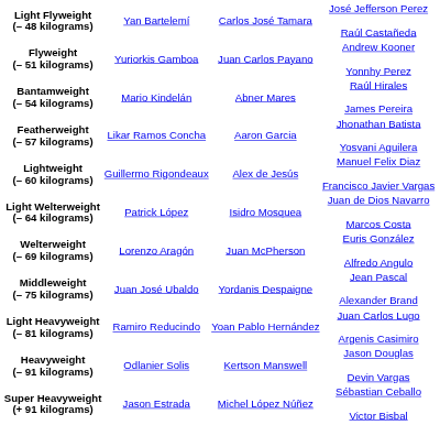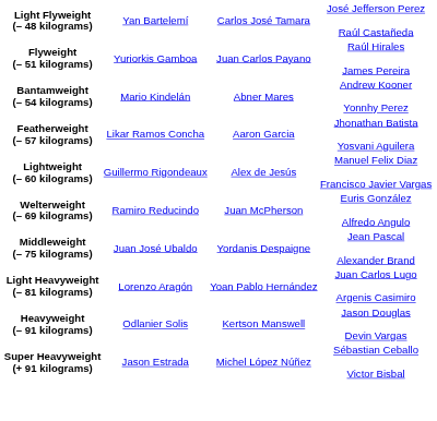 <table>
 <tr align="center">
 <td><strong>Light Flyweight<br>(– 48 kilograms)</strong></td>
 <td> <a href='#'>Yan Bartelemí</a><br></td>
 <td> <a href='#'>Carlos José Tamara</a><br></td>
 <td> <a href='#'>José Jefferson Perez</a><br><br> <a href='#'>Raúl Castañeda</a><br></td>
 </tr>
 <tr align="center">
 <td><strong>Flyweight<br>(– 51 kilograms)</strong></td>
 <td> <a href='#'>Yuriorkis Gamboa</a><br></td>
 <td> <a href='#'>Juan Carlos Payano</a><br></td>
-<td> <a href='#'>Andrew Kooner</a><br><br> <a href='#'>Yonnhy Perez</a><br></td>
+<td> <a href='#'>Raúl Hirales</a><br><br> <a href='#'>James Pereira</a><br></td>
 </tr>
 <tr align="center">
 <td><strong>Bantamweight<br>(– 54 kilograms)</strong></td>
 <td> <a href='#'>Mario Kindelán</a><br></td>
 <td> <a href='#'>Abner Mares</a><br></td>
-<td> <a href='#'>Raúl Hirales</a><br><br> <a href='#'>James Pereira</a><br></td>
+<td> <a href='#'>Andrew Kooner</a><br><br> <a href='#'>Yonnhy Perez</a><br></td>
 </tr>
 <tr align="center">
 <td><strong>Featherweight<br>(– 57 kilograms)</strong></td>
 <td> <a href='#'>Likar Ramos Concha</a><br></td>
 <td> <a href='#'>Aaron Garcia</a><br></td>
 <td> <a href='#'>Jhonathan Batista</a><br><br> <a href='#'>Yosvani Aguilera</a><br></td>
 </tr>
 <tr align="center">
 <td><strong>Lightweight<br>(– 60 kilograms)</strong></td>
 <td> <a href='#'>Guillermo Rigondeaux</a><br></td>
 <td> <a href='#'>Alex de Jesús</a><br></td>
 <td> <a href='#'>Manuel Felix Diaz</a><br><br> <a href='#'>Francisco Javier Vargas</a><br></td>
 </tr>
 <tr align="center">
-<td><strong>Light Welterweight<br>(– 64 kilograms)</strong></td>
-<td> <a href='#'>Patrick López</a><br></td>
-<td> <a href='#'>Isidro Mosquea</a><br></td>
-<td> <a href='#'>Juan de Dios Navarro</a><br><br> <a href='#'>Marcos Costa</a><br></td>
-</tr>
-<tr align="center">
 <td><strong>Welterweight<br>(– 69 kilograms)</strong></td>
-<td> <a href='#'>Lorenzo Aragón</a><br></td>
+<td> <a href='#'>Ramiro Reducindo</a><br></td>
 <td> <a href='#'>Juan McPherson</a><br></td>
 <td> <a href='#'>Euris González</a><br><br> <a href='#'>Alfredo Angulo</a><br></td>
 </tr>
 <tr align="center">
 <td><strong>Middleweight<br>(– 75 kilograms)</strong></td>
 <td> <a href='#'>Juan José Ubaldo</a><br></td>
 <td> <a href='#'>Yordanis Despaigne</a><br></td>
 <td> <a href='#'>Jean Pascal</a><br><br> <a href='#'>Alexander Brand</a><br></td>
 </tr>
 <tr align="center">
 <td><strong>Light Heavyweight<br>(– 81 kilograms)</strong></td>
-<td> <a href='#'>Ramiro Reducindo</a><br></td>
+<td> <a href='#'>Lorenzo Aragón</a><br></td>
 <td> <a href='#'>Yoan Pablo Hernández</a><br></td>
 <td> <a href='#'>Juan Carlos Lugo</a><br><br> <a href='#'>Argenis Casimiro</a><br></td>
 </tr>
 <tr align="center">
 <td><strong>Heavyweight<br>(– 91 kilograms)</strong></td>
 <td> <a href='#'>Odlanier Solis</a><br></td>
 <td> <a href='#'>Kertson Manswell</a><br></td>
 <td> <a href='#'>Jason Douglas</a><br><br> <a href='#'>Devin Vargas</a><br></td>
 </tr>
 <tr align="center">
 <td><strong>Super Heavyweight<br>(+ 91 kilograms)</strong></td>
 <td> <a href='#'>Jason Estrada</a><br></td>
 <td> <a href='#'>Michel López Núñez</a><br></td>
 <td> <a href='#'>Sébastian Ceballo</a><br><br> <a href='#'>Victor Bisbal</a><br></td>
 </tr>
 </table>
